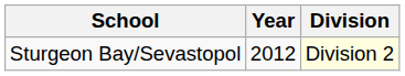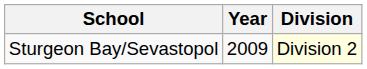 <table class="wikitable">
 <tr>
 <th>School</th>
 <th>Year</th>
 <th>Division</th>
 </tr>
 <tr>
 <td>Sturgeon Bay/Sevastopol</td>
-<td>2012</td>
+<td>2009</td>
 <td style="background: lightyellow;">Division 2</td>
 </tr>
 </table>
